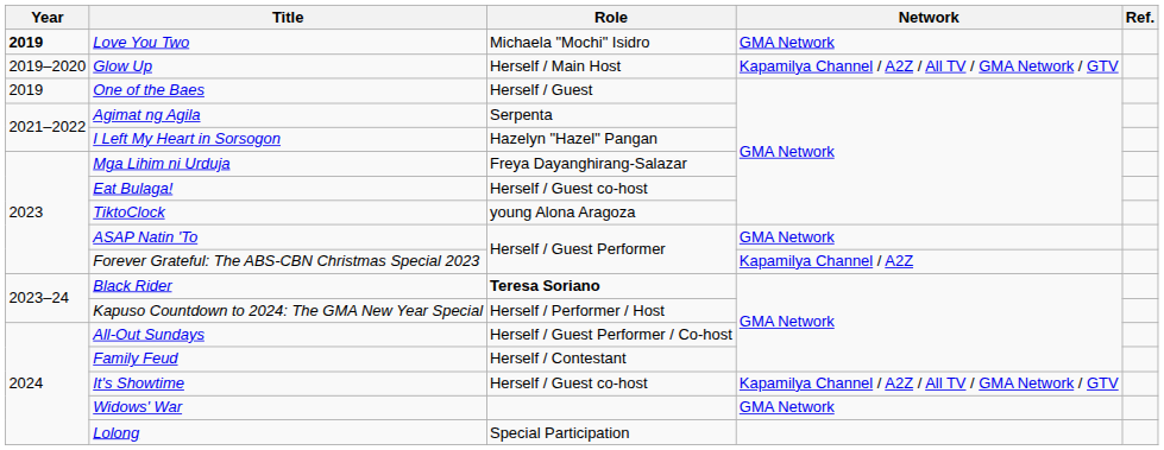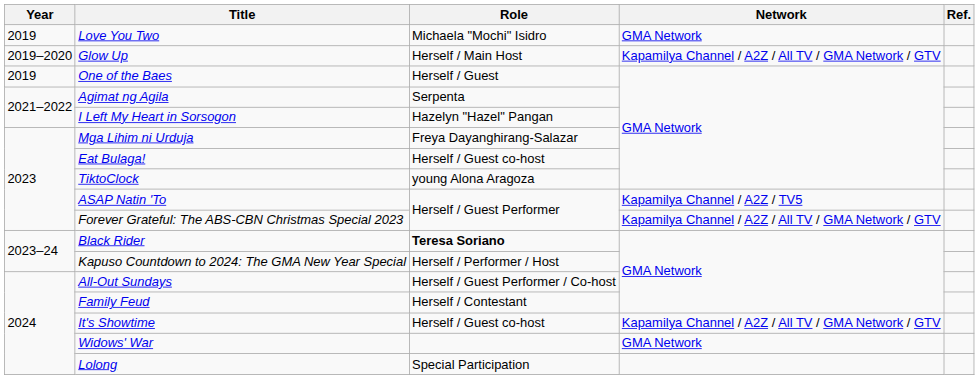 <table class="wikitable sortable">
 <tr>
 <th>Year</th>
 <th>Title</th>
 <th>Role</th>
 <th>Network</th>
 <th>Ref.</th>
 </tr>
 <tr>
-<td><strong>2019</strong></td>
+<td>2019</td>
 <td><em><a href='#'>Love You Two</a></em></td>
 <td>Michaela "Mochi" Isidro</td>
 <td><a href='#'>GMA Network</a></td>
 <td></td>
 </tr>
 <tr>
 <td>2019–2020</td>
 <td><em><a href='#'>Glow Up</a></em></td>
 <td>Herself / Main Host</td>
 <td><a href='#'>Kapamilya Channel</a> / <a href='#'>A2Z</a> / <a href='#'>All TV</a> / <a href='#'>GMA Network</a> / <a href='#'>GTV</a></td>
 <td></td>
 </tr>
 <tr>
 <td>2019</td>
 <td><em><a href='#'>One of the Baes</a></em></td>
 <td>Herself / Guest</td>
 <td rowspan="6"><a href='#'>GMA Network</a></td>
 <td></td>
 </tr>
 <tr>
 <td rowspan="2">2021–2022</td>
 <td><em><a href='#'>Agimat ng Agila</a></em></td>
 <td>Serpenta</td>
 <td></td>
 </tr>
 <tr>
 <td><em><a href='#'>I Left My Heart in Sorsogon</a></em></td>
 <td>Hazelyn "Hazel" Pangan</td>
 <td></td>
 </tr>
 <tr>
 <td rowspan="5">2023</td>
 <td><em><a href='#'>Mga Lihim ni Urduja</a></em></td>
 <td>Freya Dayanghirang-Salazar</td>
 <td></td>
 </tr>
 <tr>
 <td><em><a href='#'>Eat Bulaga!</a></em></td>
 <td>Herself / Guest co-host</td>
 <td></td>
 </tr>
 <tr>
 <td><em><a href='#'>TiktoClock</a></em></td>
 <td>young Alona Aragoza</td>
 <td></td>
 </tr>
 <tr>
 <td><em><a href='#'>ASAP Natin 'To</a></em></td>
 <td rowspan="2">Herself / Guest Performer</td>
-<td><a href='#'>GMA Network</a></td>
+<td><a href='#'>Kapamilya Channel</a> / <a href='#'>A2Z</a> / <a href='#'>TV5</a></td>
 <td></td>
 </tr>
 <tr>
 <td><em>Forever Grateful: The ABS-CBN Christmas Special 2023</em></td>
-<td><a href='#'>Kapamilya Channel</a> / <a href='#'>A2Z</a></td>
+<td><a href='#'>Kapamilya Channel</a> / <a href='#'>A2Z</a> / <a href='#'>All TV</a> / <a href='#'>GMA Network</a> / <a href='#'>GTV</a></td>
 <td></td>
 </tr>
 <tr>
 <td rowspan="2">2023–24</td>
 <td><a href='#'><em>Black Rider</em></a></td>
 <td><strong>Teresa Soriano</strong></td>
 <td rowspan="4"><a href='#'>GMA Network</a></td>
 <td></td>
 </tr>
 <tr>
 <td><em>Kapuso Countdown to 2024: The GMA New Year Special</em></td>
 <td>Herself / Performer / Host</td>
 <td></td>
 </tr>
 <tr>
 <td rowspan="5">2024</td>
 <td><em><a href='#'>All-Out Sundays</a></em></td>
 <td>Herself / Guest Performer / Co-host</td>
 <td></td>
 </tr>
 <tr>
 <td><em><a href='#'>Family Feud</a></em></td>
 <td>Herself / Contestant</td>
 <td></td>
 </tr>
 <tr>
 <td><em><a href='#'>It's Showtime</a></em></td>
 <td>Herself / Guest co-host</td>
 <td><a href='#'>Kapamilya Channel</a> / <a href='#'>A2Z</a> / <a href='#'>All TV</a> / <a href='#'>GMA Network</a> / <a href='#'>GTV</a></td>
 <td></td>
 </tr>
 <tr>
 <td><em><a href='#'>Widows' War</a></em></td>
 <td></td>
 <td><a href='#'>GMA Network</a></td>
 <td></td>
 </tr>
 <tr>
 <td><a href='#'><em>Lolong</em></a></td>
 <td>Special Participation</td>
 <td></td>
 <td></td>
 </tr>
 </table>
